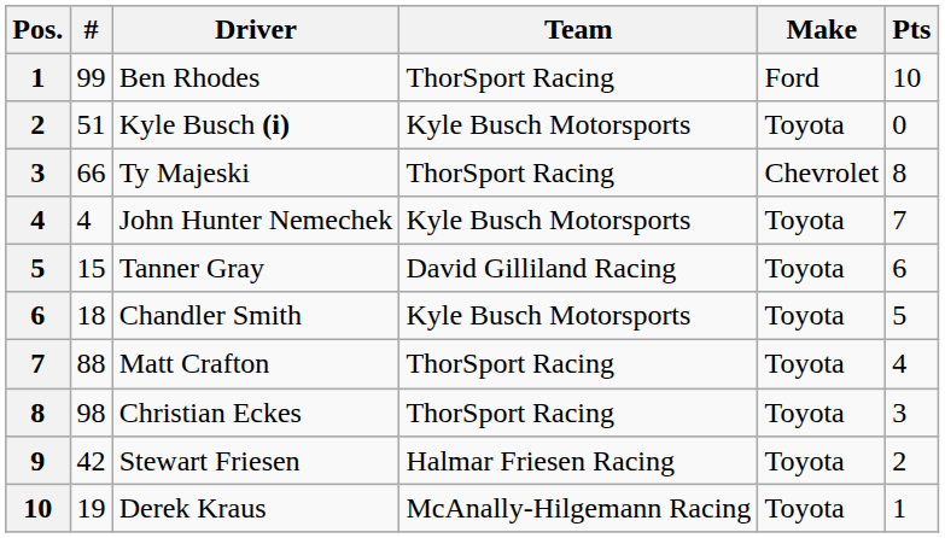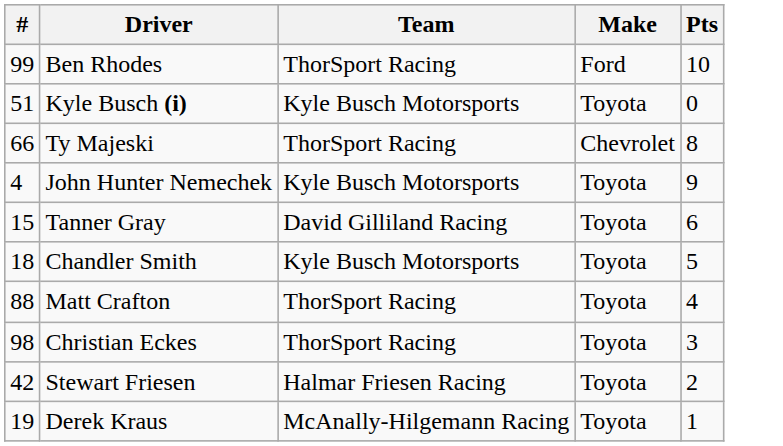 <table class="wikitable" style="font-size:95%">
 <tr>
-<th>Pos.</th>
 <th>#</th>
 <th>Driver</th>
 <th>Team</th>
 <th>Make</th>
 <th>Pts</th>
 </tr>
 <tr>
-<th>1</th>
 <td>99</td>
 <td>Ben Rhodes</td>
 <td>ThorSport Racing</td>
 <td>Ford</td>
 <td>10</td>
 </tr>
 <tr>
-<th>2</th>
 <td>51</td>
 <td>Kyle Busch <strong>(i)</strong></td>
 <td>Kyle Busch Motorsports</td>
 <td>Toyota</td>
 <td>0</td>
 </tr>
 <tr>
-<th>3</th>
 <td>66</td>
 <td>Ty Majeski</td>
 <td>ThorSport Racing</td>
 <td>Chevrolet</td>
 <td>8</td>
 </tr>
 <tr>
-<th>4</th>
 <td>4</td>
 <td>John Hunter Nemechek</td>
 <td>Kyle Busch Motorsports</td>
 <td>Toyota</td>
-<td>7</td>
+<td>9</td>
 </tr>
 <tr>
-<th>5</th>
 <td>15</td>
 <td>Tanner Gray</td>
 <td>David Gilliland Racing</td>
 <td>Toyota</td>
 <td>6</td>
 </tr>
 <tr>
-<th>6</th>
 <td>18</td>
 <td>Chandler Smith</td>
 <td>Kyle Busch Motorsports</td>
 <td>Toyota</td>
 <td>5</td>
 </tr>
 <tr>
-<th>7</th>
 <td>88</td>
 <td>Matt Crafton</td>
 <td>ThorSport Racing</td>
 <td>Toyota</td>
 <td>4</td>
 </tr>
 <tr>
-<th>8</th>
 <td>98</td>
 <td>Christian Eckes</td>
 <td>ThorSport Racing</td>
 <td>Toyota</td>
 <td>3</td>
 </tr>
 <tr>
-<th>9</th>
 <td>42</td>
 <td>Stewart Friesen</td>
 <td>Halmar Friesen Racing</td>
 <td>Toyota</td>
 <td>2</td>
 </tr>
 <tr>
-<th>10</th>
 <td>19</td>
 <td>Derek Kraus</td>
 <td>McAnally-Hilgemann Racing</td>
 <td>Toyota</td>
 <td>1</td>
 </tr>
 </table>
